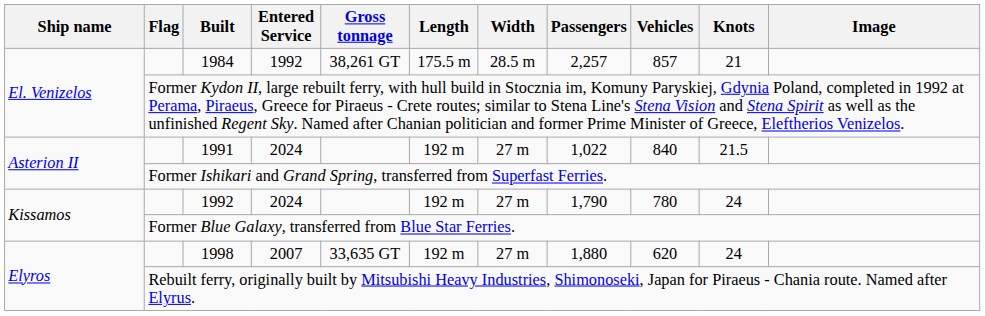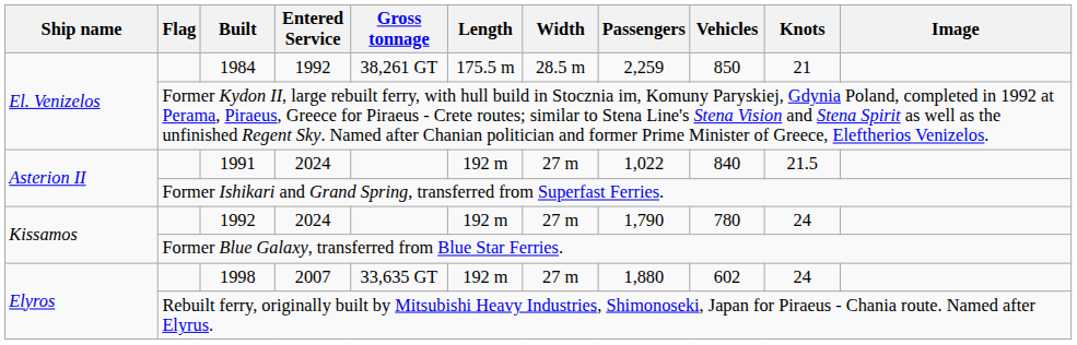 <table class="wikitable">
 <tr>
 <th scope="col" style="width:130px;">Ship name</th>
 <th scope="col" style="width:30px;">Flag</th>
 <th scope="col" style="width:60px;">Built</th>
 <th scope="col" style="width:60px;">Entered Service</th>
 <th scope="col" style="width:80px;"><a href='#'>Gross tonnage</a></th>
 <th scope="col" style="width:60px;">Length</th>
 <th scope="col" style="width:60px;">Width</th>
 <th scope="col" style="width:60px;">Passengers</th>
 <th scope="col" style="width:60px;">Vehicles</th>
 <th scope="col" style="width:60px;">Knots</th>
 <th scope="col" style="width:200px;">Image</th>
 </tr>
 <tr>
 <td rowspan="2"><em><a href='#'>El. Venizelos</a></em></td>
 <td></td>
 <td style="text-align:Center;">1984</td>
 <td style="text-align:Center;">1992</td>
 <td style="text-align:Center;">38,261 GT</td>
 <td style="text-align:Center;">175.5 m</td>
 <td style="text-align:Center;">28.5 m</td>
-<td style="text-align:Center;">2,257</td>
-<td style="text-align:Center;">857</td>
+<td style="text-align:Center;">2,259</td>
+<td style="text-align:Center;">850</td>
 <td style="text-align:Center;">21</td>
 <td></td>
 </tr>
 <tr>
 <td colspan="11">Former <em>Kydon II</em>, large rebuilt ferry, with hull build in Stocznia im, Komuny Paryskiej, <a href='#'>Gdynia</a> Poland, completed in 1992 at <a href='#'>Perama</a>, <a href='#'>Piraeus</a>, Greece for Piraeus - Crete routes; similar to Stena Line's <em><a href='#'>Stena Vision</a></em> and <em><a href='#'>Stena Spirit</a></em> as well as the unfinished <em>Regent Sky</em>. Named after Chanian politician and former Prime Minister of Greece, <a href='#'>Eleftherios Venizelos</a>.</td>
 </tr>
 <tr>
 <td rowspan="2"><em><a href='#'>Asterion II</a></em></td>
 <td></td>
 <td align="Center">1991</td>
 <td style="text-align:Center;">2024</td>
 <td align="Center"></td>
 <td align="Center">192 m</td>
 <td align="Center">27 m</td>
 <td align="Center">1,022</td>
 <td align="Center">840</td>
 <td align="Center">21.5</td>
 <td></td>
 </tr>
 <tr>
 <td colspan="12">Former <em>Ishikari</em> and <em>Grand Spring</em>, transferred from <a href='#'>Superfast Ferries</a>.</td>
 </tr>
 <tr>
 <td rowspan="2"><em>Kissamos</em></td>
 <td></td>
 <td align="Center">1992</td>
 <td style="text-align:Center;">2024</td>
 <td align="Center"></td>
 <td align="Center">192 m</td>
 <td align="Center">27 m</td>
 <td align="Center">1,790</td>
 <td align="Center">780</td>
 <td align="Center">24</td>
 <td></td>
 </tr>
 <tr>
 <td colspan="12">Former <em>Blue Galaxy</em>, transferred from <a href='#'>Blue Star Ferries</a>.</td>
 </tr>
 <tr>
 <td rowspan="2"><em><a href='#'>Elyros</a></em></td>
 <td></td>
 <td style="text-align:Center;">1998</td>
 <td style="text-align:Center;">2007</td>
 <td style="text-align:Center;">33,635 GT</td>
 <td style="text-align:Center;">192 m</td>
 <td style="text-align:Center;">27 m</td>
 <td style="text-align:Center;">1,880</td>
-<td style="text-align:Center;">620</td>
+<td style="text-align:Center;">602</td>
 <td style="text-align:Center;">24</td>
 <td></td>
 </tr>
 <tr>
 <td colspan="11">Rebuilt ferry, originally built by <a href='#'>Mitsubishi Heavy Industries</a>, <a href='#'>Shimonoseki</a>, Japan for Piraeus - Chania route. Named after <a href='#'>Elyrus</a>.</td>
 </tr>
 </table>
